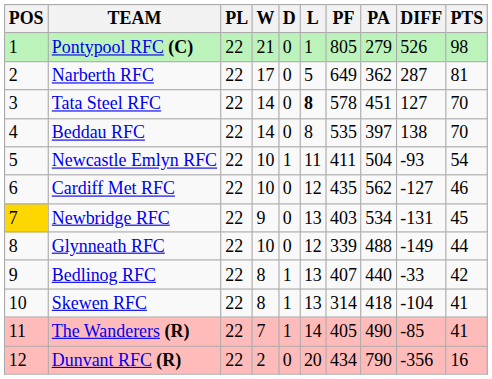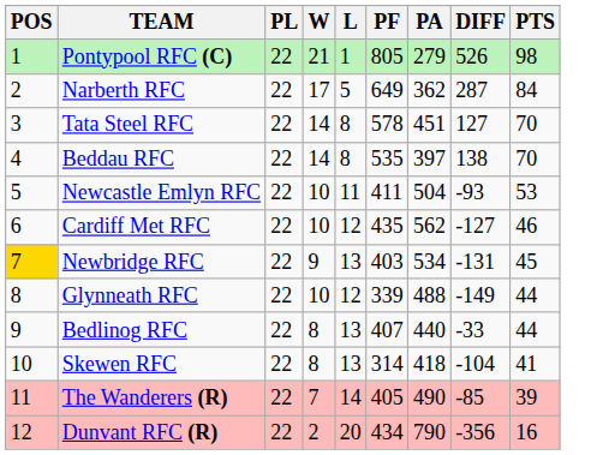 <table class="wikitable">
 <tr>
 <th>POS</th>
 <th>TEAM</th>
 <th>PL</th>
 <th>W</th>
-<th>D</th>
 <th>L</th>
 <th>PF</th>
 <th>PA</th>
 <th>DIFF</th>
 <th>PTS</th>
 </tr>
 <tr>
 <td style="background: #bcf3bb">1</td>
 <td style="background: #bcf3bb"><a href='#'>Pontypool RFC</a> <strong>(C)</strong></td>
 <td style="background: #bcf3bb">22</td>
 <td style="background: #bcf3bb">21</td>
-<td style="background: #bcf3bb">0</td>
 <td style="background: #bcf3bb">1</td>
 <td style="background: #bcf3bb">805</td>
 <td style="background: #bcf3bb">279</td>
 <td style="background: #bcf3bb">526</td>
 <td style="background: #bcf3bb">98</td>
 </tr>
 <tr>
 <td>2</td>
 <td><a href='#'>Narberth RFC</a></td>
 <td>22</td>
 <td>17</td>
-<td>0</td>
 <td>5</td>
 <td>649</td>
 <td>362</td>
 <td>287</td>
-<td>81</td>
+<td>84</td>
 </tr>
 <tr>
 <td>3</td>
 <td><a href='#'>Tata Steel RFC</a></td>
 <td>22</td>
 <td>14</td>
-<td>0</td>
-<td><strong>8</strong></td>
+<td>8</td>
 <td>578</td>
 <td>451</td>
 <td>127</td>
 <td>70</td>
 </tr>
 <tr>
 <td>4</td>
 <td><a href='#'>Beddau RFC</a></td>
 <td>22</td>
 <td>14</td>
-<td>0</td>
 <td>8</td>
 <td>535</td>
 <td>397</td>
 <td>138</td>
 <td>70</td>
 </tr>
 <tr>
 <td>5</td>
 <td><a href='#'>Newcastle Emlyn RFC</a></td>
 <td>22</td>
 <td>10</td>
-<td>1</td>
 <td>11</td>
 <td>411</td>
 <td>504</td>
 <td>-93</td>
-<td>54</td>
+<td>53</td>
 </tr>
 <tr>
 <td>6</td>
 <td><a href='#'>Cardiff Met RFC</a></td>
 <td>22</td>
 <td>10</td>
-<td>0</td>
 <td>12</td>
 <td>435</td>
 <td>562</td>
 <td>-127</td>
 <td>46</td>
 </tr>
 <tr>
 <td style="background: gold;">7</td>
 <td><a href='#'>Newbridge RFC</a></td>
 <td>22</td>
 <td>9</td>
-<td>0</td>
 <td>13</td>
 <td>403</td>
 <td>534</td>
 <td>-131</td>
 <td>45</td>
 </tr>
 <tr>
 <td>8</td>
 <td><a href='#'>Glynneath RFC</a></td>
 <td>22</td>
 <td>10</td>
-<td>0</td>
 <td>12</td>
 <td>339</td>
 <td>488</td>
 <td>-149</td>
 <td>44</td>
 </tr>
 <tr>
 <td>9</td>
 <td><a href='#'>Bedlinog RFC</a></td>
 <td>22</td>
 <td>8</td>
-<td>1</td>
 <td>13</td>
 <td>407</td>
 <td>440</td>
 <td>-33</td>
-<td>42</td>
+<td>44</td>
 </tr>
 <tr>
 <td>10</td>
 <td><a href='#'>Skewen RFC</a></td>
 <td>22</td>
 <td>8</td>
-<td>1</td>
 <td>13</td>
 <td>314</td>
 <td>418</td>
 <td>-104</td>
 <td>41</td>
 </tr>
 <tr>
 <td style="background: #ffbbba">11</td>
 <td style="background: #ffbbba"><a href='#'>The Wanderers</a> <strong>(R)</strong></td>
 <td style="background: #ffbbba">22</td>
 <td style="background: #ffbbba">7</td>
-<td style="background: #ffbbba">1</td>
 <td style="background: #ffbbba">14</td>
 <td style="background: #ffbbba">405</td>
 <td style="background: #ffbbba">490</td>
 <td style="background: #ffbbba">-85</td>
-<td style="background: #ffbbba">41</td>
+<td style="background: #ffbbba">39</td>
 </tr>
 <tr>
 <td style="background: #ffbbba">12</td>
 <td style="background: #ffbbba"><a href='#'>Dunvant RFC</a> <strong>(R)</strong></td>
 <td style="background: #ffbbba">22</td>
 <td style="background: #ffbbba">2</td>
-<td style="background: #ffbbba">0</td>
 <td style="background: #ffbbba">20</td>
 <td style="background: #ffbbba">434</td>
 <td style="background: #ffbbba">790</td>
 <td style="background: #ffbbba">-356</td>
 <td style="background: #ffbbba">16</td>
 </tr>
 </table>
